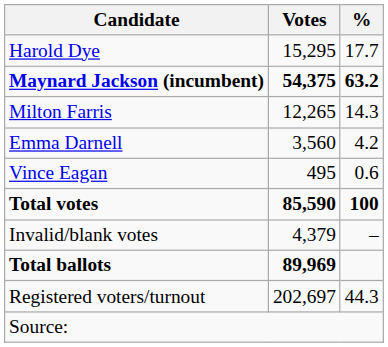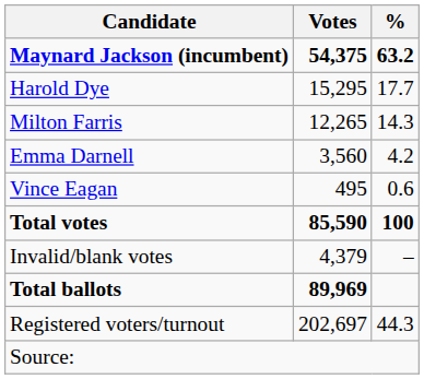 <table class=wikitable style=text-align:right>
 <tr>
 <th>Candidate</th>
 <th>Votes</th>
 <th>%</th>
 </tr>
 <tr>
+<td align=left><strong><a href='#'>Maynard Jackson</a> (incumbent)</strong></td>
+<td><strong>54,375</strong></td>
+<td><strong>63.2</strong></td>
+</tr>
+<tr>
 <td align=left><a href='#'>Harold Dye</a></td>
 <td>15,295</td>
 <td>17.7</td>
-</tr>
-<tr>
-<td align=left><strong><a href='#'>Maynard Jackson</a> (incumbent)</strong></td>
-<td><strong>54,375</strong></td>
-<td><strong>63.2</strong></td>
 </tr>
 <tr>
 <td align=left><a href='#'>Milton Farris</a></td>
 <td>12,265</td>
 <td>14.3</td>
 </tr>
 <tr>
 <td align=left><a href='#'>Emma Darnell</a></td>
 <td>3,560</td>
 <td>4.2</td>
 </tr>
 <tr>
 <td align=left><a href='#'>Vince Eagan</a></td>
 <td>495</td>
 <td>0.6</td>
 </tr>
 <tr>
 <td align=left colspan=1><strong>Total votes</strong></td>
 <td><strong>85,590</strong></td>
 <td><strong>100</strong></td>
 </tr>
 <tr>
 <td align=left colspan=1>Invalid/blank votes</td>
 <td>4,379</td>
 <td>–</td>
 </tr>
 <tr>
 <td align=left colspan=1><strong>Total ballots</strong></td>
 <td><strong>89,969</strong></td>
 <td></td>
 </tr>
 <tr>
 <td align=left colspan=1>Registered voters/turnout</td>
 <td>202,697</td>
 <td>44.3</td>
 </tr>
 <tr>
 <td align=left colspan=3>Source:  </td>
 </tr>
 </table>
